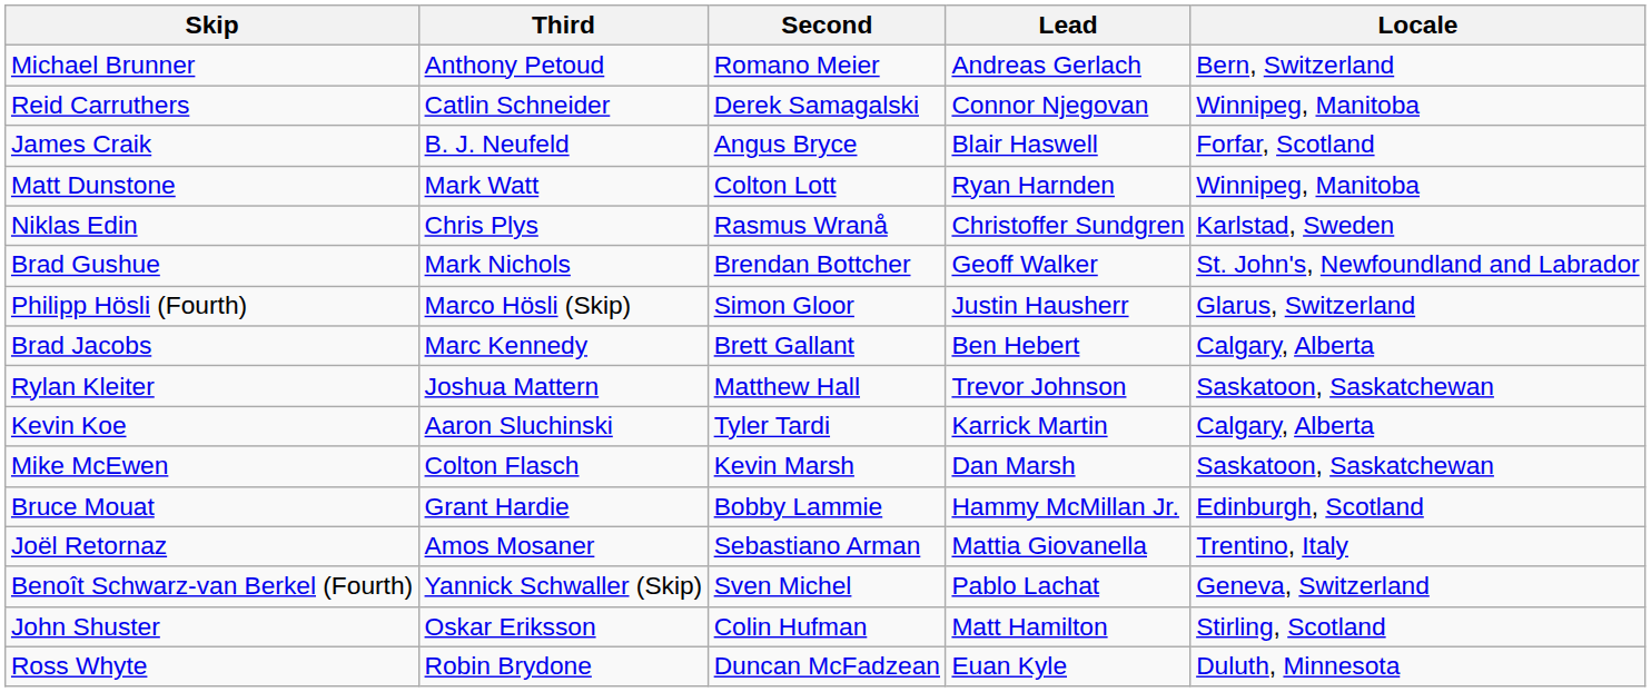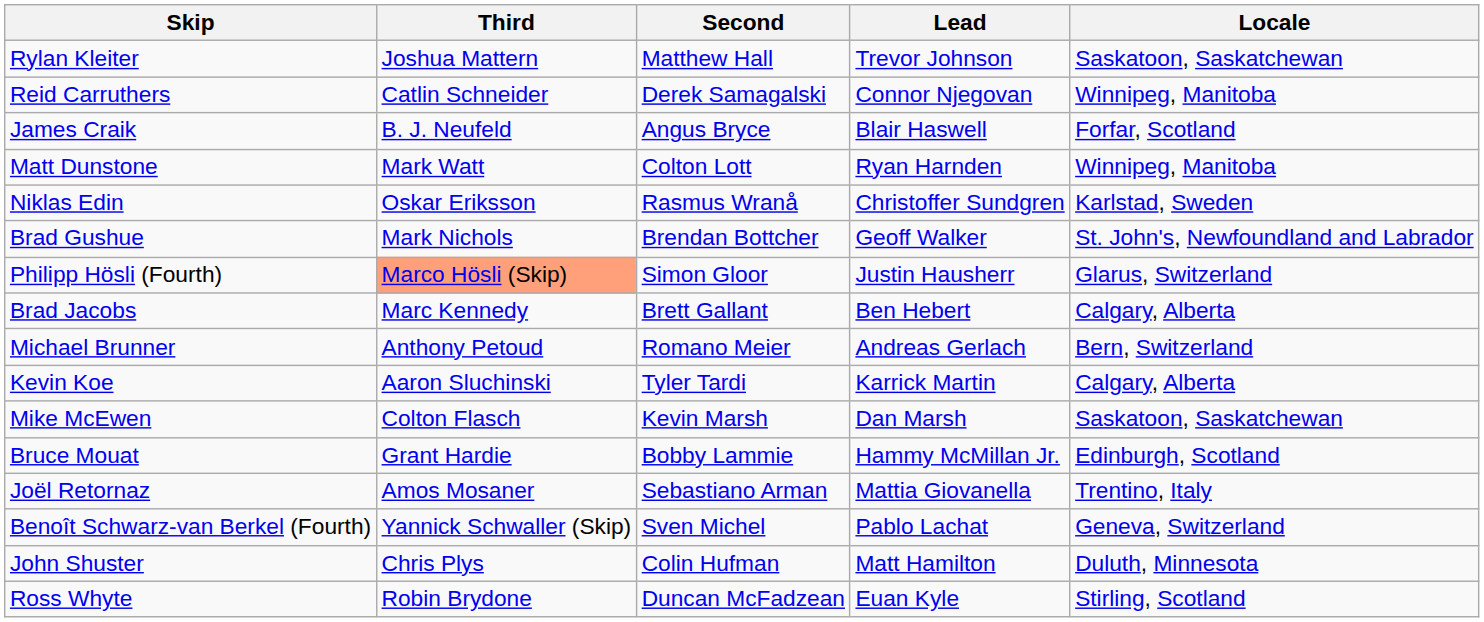 <table class=wikitable>
 <tr>
 <th scope="col">Skip</th>
 <th scope="col">Third</th>
 <th scope="col">Second</th>
 <th scope="col">Lead</th>
 <th scope="col">Locale</th>
 </tr>
 <tr>
-<td><a href='#'>Michael Brunner</a></td>
-<td><a href='#'>Anthony Petoud</a></td>
-<td><a href='#'>Romano Meier</a></td>
-<td><a href='#'>Andreas Gerlach</a></td>
-<td> <a href='#'>Bern</a>, <a href='#'>Switzerland</a></td>
+<td><a href='#'>Rylan Kleiter</a></td>
+<td><a href='#'>Joshua Mattern</a></td>
+<td><a href='#'>Matthew Hall</a></td>
+<td><a href='#'>Trevor Johnson</a></td>
+<td> <a href='#'>Saskatoon</a>, <a href='#'>Saskatchewan</a></td>
 </tr>
 <tr>
 <td><a href='#'>Reid Carruthers</a></td>
 <td><a href='#'>Catlin Schneider</a></td>
 <td><a href='#'>Derek Samagalski</a></td>
 <td><a href='#'>Connor Njegovan</a></td>
 <td> <a href='#'>Winnipeg</a>, <a href='#'>Manitoba</a></td>
 </tr>
 <tr>
 <td><a href='#'>James Craik</a></td>
 <td><a href='#'>B. J. Neufeld</a></td>
 <td><a href='#'>Angus Bryce</a></td>
 <td><a href='#'>Blair Haswell</a></td>
 <td> <a href='#'>Forfar</a>, <a href='#'>Scotland</a></td>
 </tr>
 <tr>
 <td><a href='#'>Matt Dunstone</a></td>
 <td><a href='#'>Mark Watt</a></td>
 <td><a href='#'>Colton Lott</a></td>
 <td><a href='#'>Ryan Harnden</a></td>
 <td> <a href='#'>Winnipeg</a>, <a href='#'>Manitoba</a></td>
 </tr>
 <tr>
 <td><a href='#'>Niklas Edin</a></td>
-<td><a href='#'>Chris Plys</a></td>
+<td><a href='#'>Oskar Eriksson</a></td>
 <td><a href='#'>Rasmus Wranå</a></td>
 <td><a href='#'>Christoffer Sundgren</a></td>
 <td> <a href='#'>Karlstad</a>, <a href='#'>Sweden</a></td>
 </tr>
 <tr>
 <td><a href='#'>Brad Gushue</a></td>
 <td><a href='#'>Mark Nichols</a></td>
 <td><a href='#'>Brendan Bottcher</a></td>
 <td><a href='#'>Geoff Walker</a></td>
 <td> <a href='#'>St. John's</a>, <a href='#'>Newfoundland and Labrador</a></td>
 </tr>
 <tr>
 <td><a href='#'>Philipp Hösli</a> (Fourth)</td>
-<td><a href='#'>Marco Hösli</a> (Skip)</td>
+<td style="background: lightsalmon;"><a href='#'>Marco Hösli</a> (Skip)</td>
 <td><a href='#'>Simon Gloor</a></td>
 <td><a href='#'>Justin Hausherr</a></td>
 <td> <a href='#'>Glarus</a>, <a href='#'>Switzerland</a></td>
 </tr>
 <tr>
 <td><a href='#'>Brad Jacobs</a></td>
 <td><a href='#'>Marc Kennedy</a></td>
 <td><a href='#'>Brett Gallant</a></td>
 <td><a href='#'>Ben Hebert</a></td>
 <td> <a href='#'>Calgary</a>, <a href='#'>Alberta</a></td>
 </tr>
 <tr>
-<td><a href='#'>Rylan Kleiter</a></td>
-<td><a href='#'>Joshua Mattern</a></td>
-<td><a href='#'>Matthew Hall</a></td>
-<td><a href='#'>Trevor Johnson</a></td>
-<td> <a href='#'>Saskatoon</a>, <a href='#'>Saskatchewan</a></td>
+<td><a href='#'>Michael Brunner</a></td>
+<td><a href='#'>Anthony Petoud</a></td>
+<td><a href='#'>Romano Meier</a></td>
+<td><a href='#'>Andreas Gerlach</a></td>
+<td> <a href='#'>Bern</a>, <a href='#'>Switzerland</a></td>
 </tr>
 <tr>
 <td><a href='#'>Kevin Koe</a></td>
 <td><a href='#'>Aaron Sluchinski</a></td>
 <td><a href='#'>Tyler Tardi</a></td>
 <td><a href='#'>Karrick Martin</a></td>
 <td> <a href='#'>Calgary</a>, <a href='#'>Alberta</a></td>
 </tr>
 <tr>
 <td><a href='#'>Mike McEwen</a></td>
 <td><a href='#'>Colton Flasch</a></td>
 <td><a href='#'>Kevin Marsh</a></td>
 <td><a href='#'>Dan Marsh</a></td>
 <td> <a href='#'>Saskatoon</a>, <a href='#'>Saskatchewan</a></td>
 </tr>
 <tr>
 <td><a href='#'>Bruce Mouat</a></td>
 <td><a href='#'>Grant Hardie</a></td>
 <td><a href='#'>Bobby Lammie</a></td>
 <td><a href='#'>Hammy McMillan Jr.</a></td>
 <td> <a href='#'>Edinburgh</a>, <a href='#'>Scotland</a></td>
 </tr>
 <tr>
 <td><a href='#'>Joël Retornaz</a></td>
 <td><a href='#'>Amos Mosaner</a></td>
 <td><a href='#'>Sebastiano Arman</a></td>
 <td><a href='#'>Mattia Giovanella</a></td>
 <td> <a href='#'>Trentino</a>, <a href='#'>Italy</a></td>
 </tr>
 <tr>
 <td><a href='#'>Benoît Schwarz-van Berkel</a> (Fourth)</td>
 <td><a href='#'>Yannick Schwaller</a> (Skip)</td>
 <td><a href='#'>Sven Michel</a></td>
 <td><a href='#'>Pablo Lachat</a></td>
 <td> <a href='#'>Geneva</a>, <a href='#'>Switzerland</a></td>
 </tr>
 <tr>
 <td><a href='#'>John Shuster</a></td>
-<td><a href='#'>Oskar Eriksson</a></td>
+<td><a href='#'>Chris Plys</a></td>
 <td><a href='#'>Colin Hufman</a></td>
 <td><a href='#'>Matt Hamilton</a></td>
-<td> <a href='#'>Stirling</a>, <a href='#'>Scotland</a></td>
+<td> <a href='#'>Duluth</a>, <a href='#'>Minnesota</a></td>
 </tr>
 <tr>
 <td><a href='#'>Ross Whyte</a></td>
 <td><a href='#'>Robin Brydone</a></td>
 <td><a href='#'>Duncan McFadzean</a></td>
 <td><a href='#'>Euan Kyle</a></td>
-<td> <a href='#'>Duluth</a>, <a href='#'>Minnesota</a></td>
+<td> <a href='#'>Stirling</a>, <a href='#'>Scotland</a></td>
 </tr>
 </table>
